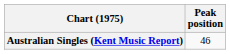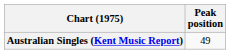 <table class="wikitable plainrowheaders" style="text-align:center">
 <tr>
 <th>Chart (1975)</th>
 <th>Peak<br>position</th>
 </tr>
 <tr>
 <th scope="row">Australian Singles (<a href='#'>Kent Music Report</a>)</th>
-<td>46</td>
+<td>49</td>
 </tr>
 </table>
